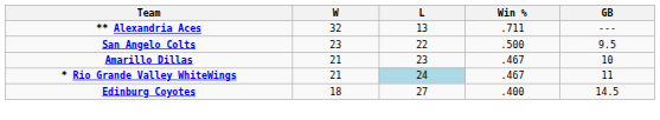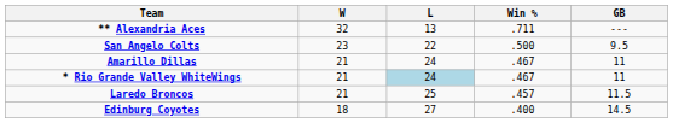 <table class="wikitable">
 <tr>
 <th bgcolor="#DDDDFF" width="10%">Team</th>
 <th bgcolor="#DDDDFF" width="3%">W</th>
 <th bgcolor="#DDDDFF" width="3%">L</th>
 <th bgcolor="#DDDDFF" width="3%">Win %</th>
 <th bgcolor="#DDDDFF" width="3%">GB</th>
 </tr>
 <tr>
 <td align=center><strong>** <a href='#'>Alexandria Aces</a></strong></td>
 <td align=center>32</td>
 <td align=center>13</td>
 <td align=center>.711</td>
 <td align=center>---</td>
 </tr>
 <tr>
 <td align=center><strong><a href='#'>San Angelo Colts</a></strong></td>
 <td align=center>23</td>
 <td align=center>22</td>
 <td align=center>.500</td>
 <td align=center>9.5</td>
 </tr>
 <tr>
 <td align=center><strong><a href='#'>Amarillo Dillas</a></strong></td>
 <td align=center>21</td>
-<td align=center>23</td>
+<td align=center>24</td>
 <td align=center>.467</td>
-<td align=center>10</td>
+<td align=center>11</td>
 </tr>
 <tr>
 <td align=center><strong>* <a href='#'>Rio Grande Valley WhiteWings</a></strong></td>
 <td align=center>21</td>
 <td align=center style="background: lightblue;">24</td>
 <td align=center>.467</td>
 <td align=center>11</td>
 </tr>
 <tr>
+<td align=center><strong><a href='#'>Laredo Broncos</a></strong></td>
+<td align=center>21</td>
+<td align=center>25</td>
+<td align=center>.457</td>
+<td align=center>11.5</td>
+</tr>
+<tr>
 <td align=center><strong><a href='#'>Edinburg Coyotes</a></strong></td>
 <td align=center>18</td>
 <td align=center>27</td>
 <td align=center>.400</td>
 <td align=center>14.5</td>
 </tr>
 </table>
